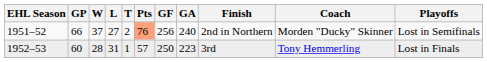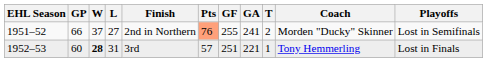 <table class="wikitable">
 <tr>
 <th>EHL Season</th>
 <th>GP</th>
 <th>W</th>
 <th>L</th>
-<th>T</th>
+<th>Finish</th>
 <th>Pts</th>
 <th>GF</th>
 <th>GA</th>
-<th>Finish</th>
+<th>T</th>
 <th>Coach</th>
 <th>Playoffs</th>
 </tr>
 <tr>
 <td>1951–52</td>
 <td>66</td>
 <td>37</td>
 <td>27</td>
+<td>2nd in Northern</td>
+<td style="background: lightsalmon;">76</td>
+<td>255</td>
+<td>241</td>
 <td>2</td>
-<td style="background: lightsalmon;">76</td>
-<td>256</td>
-<td>240</td>
-<td>2nd in Northern</td>
 <td>Morden "Ducky" Skinner</td>
 <td>Lost in Semifinals</td>
 </tr>
 <tr bgcolor=eeeeee>
 <td>1952–53</td>
 <td>60</td>
-<td>28</td>
+<td><strong>28</strong></td>
 <td>31</td>
+<td>3rd</td>
+<td>57</td>
+<td>251</td>
+<td>221</td>
 <td>1</td>
-<td>57</td>
-<td>250</td>
-<td>223</td>
-<td>3rd</td>
 <td><a href='#'>Tony Hemmerling</a></td>
 <td>Lost in Finals</td>
 </tr>
 </table>
